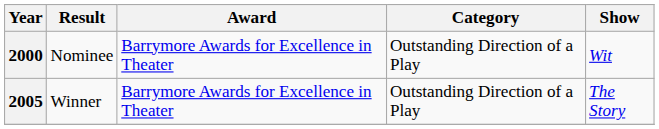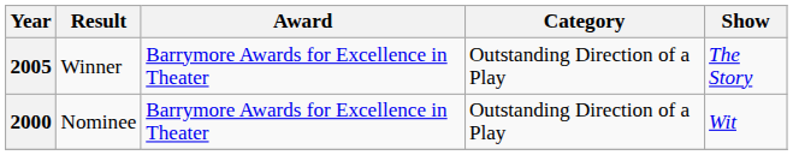 <table class="wikitable plainrowheaders sortable">
 <tr>
 <th scope="col">Year</th>
 <th scope="col">Result</th>
 <th scope="col">Award</th>
 <th scope="col">Category</th>
 <th scope="col">Show</th>
 </tr>
 <tr>
+<th scope="row">2005</th>
+<td>Winner</td>
+<td><a href='#'>Barrymore Awards for Excellence in Theater</a></td>
+<td>Outstanding Direction of a Play</td>
+<td><em><a href='#'>The Story</a></em></td>
+</tr>
+<tr>
 <th scope="row">2000</th>
 <td>Nominee</td>
 <td><a href='#'>Barrymore Awards for Excellence in Theater</a></td>
 <td>Outstanding Direction of a Play</td>
 <td><em><a href='#'>Wit</a></em></td>
 </tr>
 <tr>
-<th scope="row">2005</th>
-<td>Winner</td>
-<td><a href='#'>Barrymore Awards for Excellence in Theater</a></td>
-<td>Outstanding Direction of a Play</td>
-<td><em><a href='#'>The Story</a></em></td>
-</tr>
-<tr>
 </tr>
 </table>
